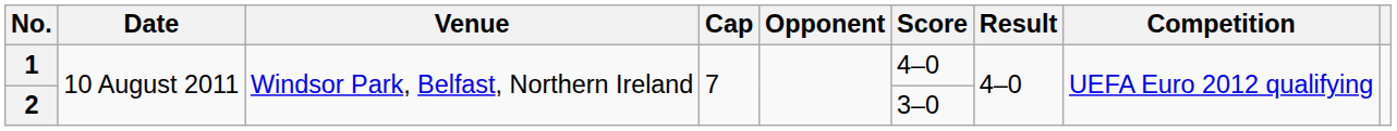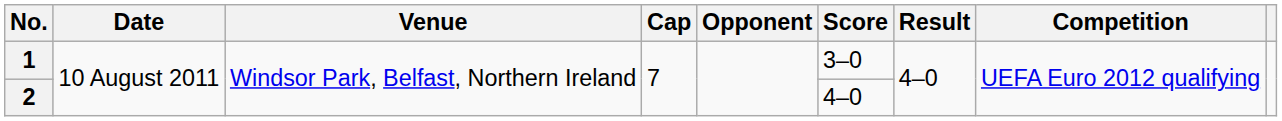 <table class=wikitable plainrowheaders>
 <tr>
 <th scope=col>No.</th>
 <th scope=col data-sort-type=date>Date</th>
 <th scope=col>Venue</th>
 <th scope=col>Cap</th>
 <th scope=col>Opponent</th>
 <th scope=col>Score</th>
 <th scope=col>Result</th>
 <th scope=col>Competition</th>
 <th scope=col></th>
 </tr>
 <tr>
 <th scope=row>1</th>
 <td rowspan=2>10 August 2011</td>
 <td rowspan=2><a href='#'>Windsor Park</a>, <a href='#'>Belfast</a>, Northern Ireland</td>
 <td rowspan=2>7</td>
 <td rowspan=2></td>
-<td>4–0</td>
+<td>3–0</td>
 <td rowspan=2>4–0</td>
 <td rowspan=2><a href='#'>UEFA Euro 2012 qualifying</a></td>
 <td rowspan=2></td>
 </tr>
 <tr>
 <th scope=row>2</th>
-<td>3–0</td>
+<td>4–0</td>
 </tr>
 </table>
